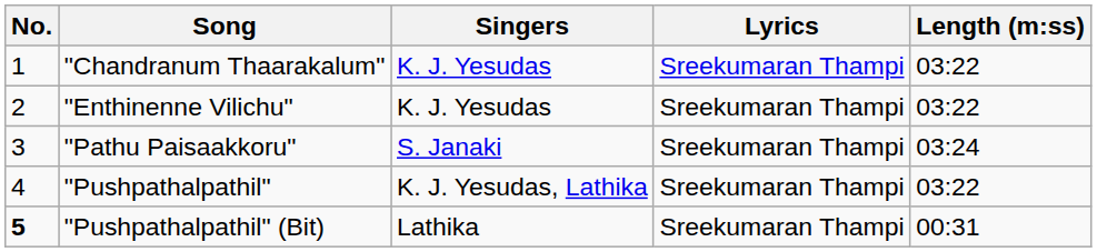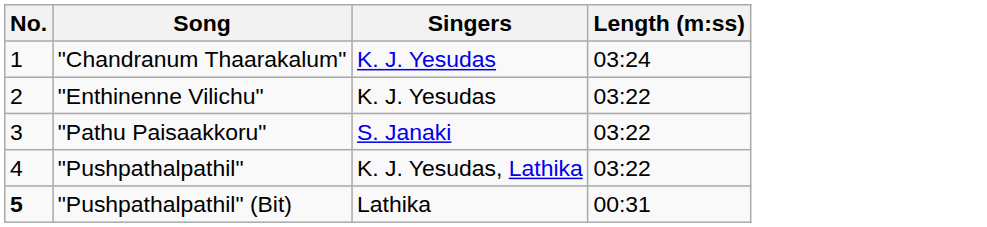 <table class="wikitable" style="font-size:95%;">
 <tr>
 <th>No.</th>
 <th>Song</th>
 <th>Singers</th>
-<th>Lyrics</th>
 <th>Length (m:ss)</th>
 </tr>
 <tr>
 <td>1</td>
 <td>"Chandranum Thaarakalum"</td>
 <td><a href='#'>K. J. Yesudas</a></td>
-<td><a href='#'>Sreekumaran Thampi</a></td>
-<td>03:22</td>
+<td>03:24</td>
 </tr>
 <tr>
 <td>2</td>
 <td>"Enthinenne Vilichu"</td>
 <td>K. J. Yesudas</td>
-<td>Sreekumaran Thampi</td>
 <td>03:22</td>
 </tr>
 <tr>
 <td>3</td>
 <td>"Pathu Paisaakkoru"</td>
 <td><a href='#'>S. Janaki</a></td>
-<td>Sreekumaran Thampi</td>
-<td>03:24</td>
+<td>03:22</td>
 </tr>
 <tr>
 <td>4</td>
 <td>"Pushpathalpathil"</td>
 <td>K. J. Yesudas, <a href='#'>Lathika</a></td>
-<td>Sreekumaran Thampi</td>
 <td>03:22</td>
 </tr>
 <tr>
 <td><strong>5</strong></td>
 <td>"Pushpathalpathil" (Bit)</td>
 <td>Lathika</td>
-<td>Sreekumaran Thampi</td>
 <td>00:31</td>
 </tr>
 </table>
